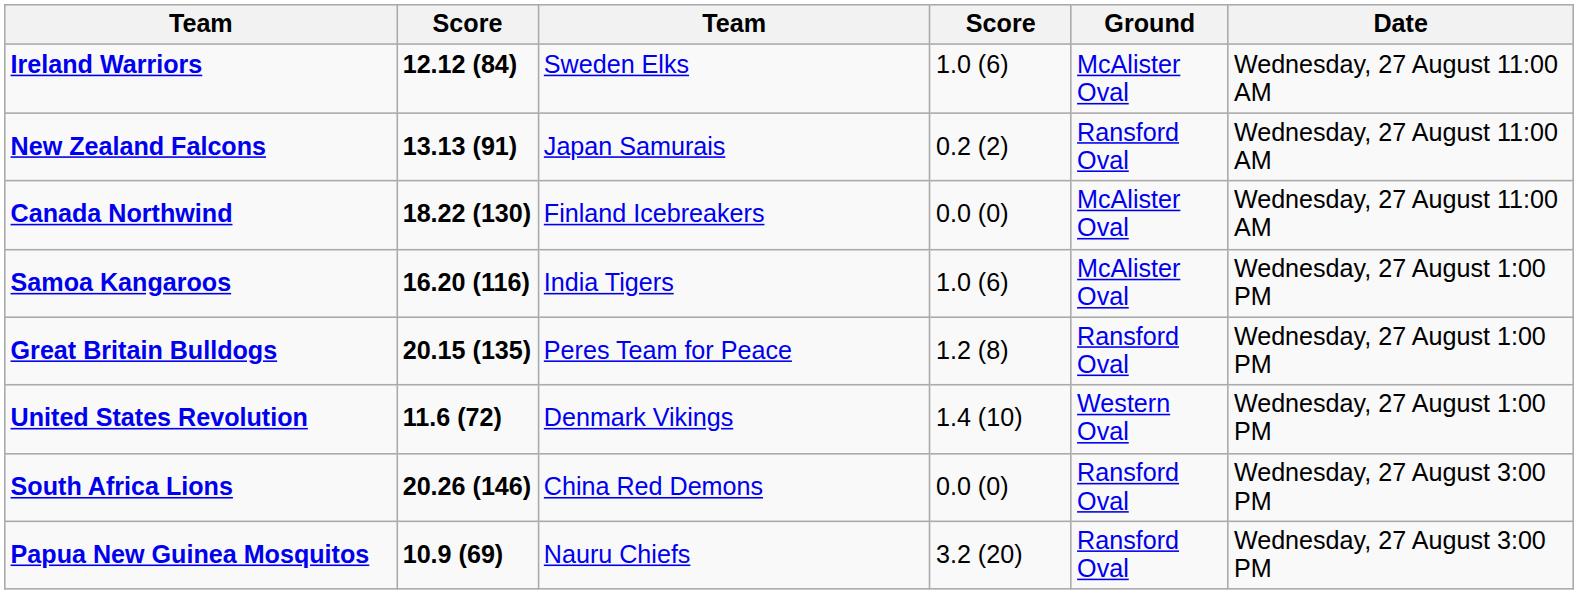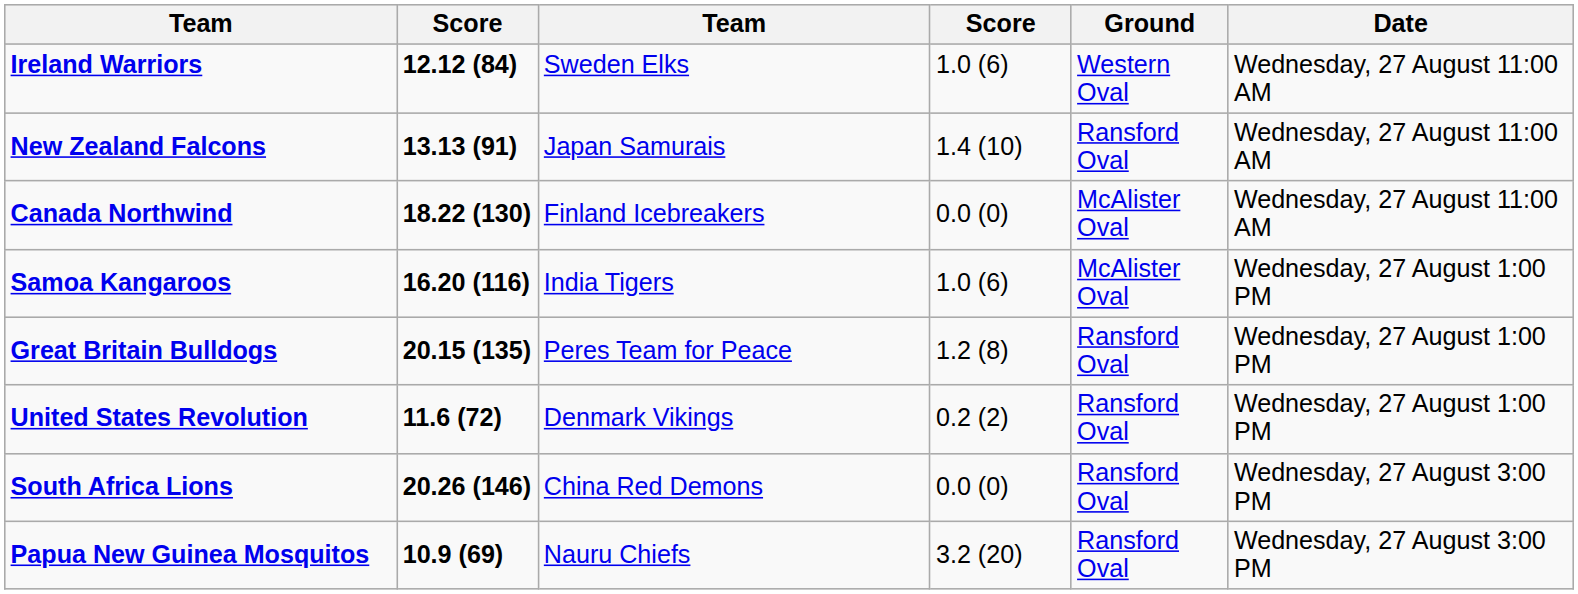 <table class="wikitable" width=1000>
 <tr>
 <th width=25%>Team</th>
 <th width=9%>Score</th>
 <th width=25%>Team</th>
 <th width=9%>Score</th>
 <th width=10%>Ground</th>
 <th width=22%>Date</th>
 </tr>
 <tr style="vertical-align: top;">
 <td> <strong><a href='#'>Ireland Warriors</a></strong></td>
 <td><strong>12.12 (84)</strong></td>
 <td> <a href='#'>Sweden Elks</a></td>
 <td>1.0 (6)</td>
-<td><a href='#'>McAlister Oval</a></td>
+<td><a href='#'>Western Oval</a></td>
 <td>Wednesday, 27 August 11:00 AM</td>
 </tr>
 <tr>
 <td> <strong><a href='#'>New Zealand Falcons</a></strong></td>
 <td><strong>13.13 (91)</strong></td>
 <td> <a href='#'>Japan Samurais</a></td>
-<td>0.2 (2)</td>
+<td>1.4 (10)</td>
 <td><a href='#'>Ransford Oval</a></td>
 <td>Wednesday, 27 August 11:00 AM</td>
 </tr>
 <tr>
 <td> <strong><a href='#'>Canada Northwind</a></strong></td>
 <td><strong>18.22 (130)</strong></td>
 <td> <a href='#'>Finland Icebreakers</a></td>
 <td>0.0 (0)</td>
 <td><a href='#'>McAlister Oval</a></td>
 <td>Wednesday, 27 August 11:00 AM</td>
 </tr>
 <tr>
 <td> <strong><a href='#'>Samoa Kangaroos</a></strong></td>
 <td><strong>16.20 (116)</strong></td>
 <td> <a href='#'>India Tigers</a></td>
 <td>1.0 (6)</td>
 <td><a href='#'>McAlister Oval</a></td>
 <td>Wednesday, 27 August 1:00 PM</td>
 </tr>
 <tr>
 <td> <strong><a href='#'>Great Britain Bulldogs</a></strong></td>
 <td><strong>20.15 (135)</strong></td>
 <td> <a href='#'>Peres Team for Peace</a></td>
 <td>1.2 (8)</td>
 <td><a href='#'>Ransford Oval</a></td>
 <td>Wednesday, 27 August 1:00 PM</td>
 </tr>
 <tr>
 <td> <strong><a href='#'>United States Revolution</a></strong></td>
 <td><strong>11.6 (72)</strong></td>
 <td> <a href='#'>Denmark Vikings</a></td>
-<td>1.4 (10)</td>
-<td><a href='#'>Western Oval</a></td>
+<td>0.2 (2)</td>
+<td><a href='#'>Ransford Oval</a></td>
 <td>Wednesday, 27 August 1:00 PM</td>
 </tr>
 <tr>
 <td> <strong><a href='#'>South Africa Lions</a></strong></td>
 <td><strong>20.26 (146)</strong></td>
 <td> <a href='#'>China Red Demons</a></td>
 <td>0.0 (0)</td>
 <td><a href='#'>Ransford Oval</a></td>
 <td>Wednesday, 27 August 3:00 PM</td>
 </tr>
 <tr>
 <td> <strong><a href='#'>Papua New Guinea Mosquitos</a></strong></td>
 <td><strong>10.9 (69)</strong></td>
 <td> <a href='#'>Nauru Chiefs</a></td>
 <td>3.2 (20)</td>
 <td><a href='#'>Ransford Oval</a></td>
 <td>Wednesday, 27 August 3:00 PM</td>
 </tr>
 </table>
